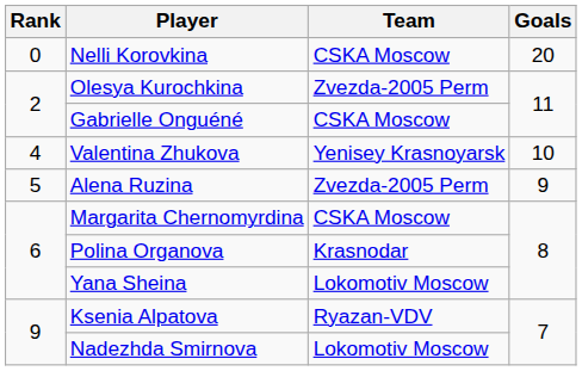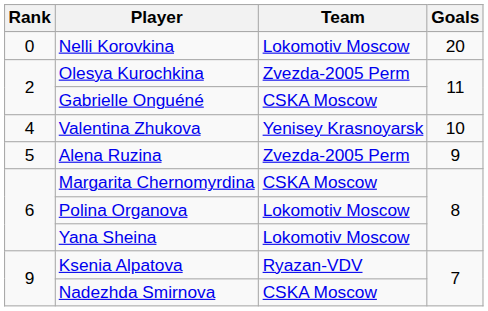 <table class="wikitable" style="text-align:center">
 <tr>
 <th>Rank</th>
 <th>Player</th>
 <th>Team</th>
 <th>Goals</th>
 </tr>
 <tr>
 <td>0</td>
 <td align=left> <a href='#'>Nelli Korovkina</a></td>
-<td align=left><a href='#'>CSKA Moscow</a></td>
+<td align=left><a href='#'>Lokomotiv Moscow</a></td>
 <td>20</td>
 </tr>
 <tr>
 <td rowspan=2>2</td>
 <td align=left> <a href='#'>Olesya Kurochkina</a></td>
 <td align=left><a href='#'>Zvezda-2005 Perm</a></td>
 <td rowspan=2>11</td>
 </tr>
 <tr>
 <td align=left> <a href='#'>Gabrielle Onguéné</a></td>
 <td align=left><a href='#'>CSKA Moscow</a></td>
 </tr>
 <tr>
 <td>4</td>
 <td align=left> <a href='#'>Valentina Zhukova</a></td>
 <td align=left><a href='#'>Yenisey Krasnoyarsk</a></td>
 <td>10</td>
 </tr>
 <tr>
 <td>5</td>
 <td align=left> <a href='#'>Alena Ruzina</a></td>
 <td align=left><a href='#'>Zvezda-2005 Perm</a></td>
 <td>9</td>
 </tr>
 <tr>
 <td rowspan=3>6</td>
 <td align=left> <a href='#'>Margarita Chernomyrdina</a></td>
 <td align=left><a href='#'>CSKA Moscow</a></td>
 <td rowspan=3>8</td>
 </tr>
 <tr>
 <td align=left> <a href='#'>Polina Organova</a></td>
-<td align=left><a href='#'>Krasnodar</a></td>
+<td align=left><a href='#'>Lokomotiv Moscow</a></td>
 </tr>
 <tr>
 <td align=left> <a href='#'>Yana Sheina</a></td>
 <td align=left><a href='#'>Lokomotiv Moscow</a></td>
 </tr>
 <tr>
 <td rowspan=2>9</td>
 <td align=left> <a href='#'>Ksenia Alpatova</a></td>
 <td align=left><a href='#'>Ryazan-VDV</a></td>
 <td rowspan=2>7</td>
 </tr>
 <tr>
 <td align=left> <a href='#'>Nadezhda Smirnova</a></td>
-<td align=left><a href='#'>Lokomotiv Moscow</a></td>
+<td align=left><a href='#'>CSKA Moscow</a></td>
 </tr>
 </table>
